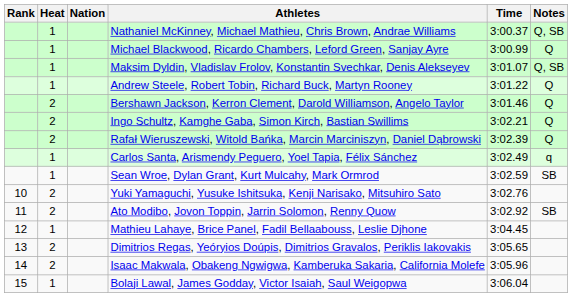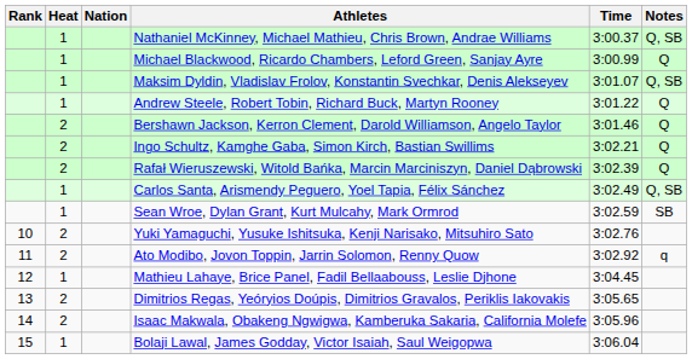 <table class="wikitable sortable" style="text-align:center">
 <tr>
 <th>Rank</th>
 <th>Heat</th>
 <th>Nation</th>
 <th>Athletes</th>
 <th>Time</th>
 <th>Notes</th>
 </tr>
 <tr bgcolor=ccffcc>
 <td></td>
 <td>1</td>
 <td align=left></td>
 <td align=left><a href='#'>Nathaniel McKinney</a>, <a href='#'>Michael Mathieu</a>, <a href='#'>Chris Brown</a>, <a href='#'>Andrae Williams</a></td>
 <td>3:00.37</td>
 <td>Q, SB</td>
 </tr>
 <tr bgcolor=ccffcc>
 <td></td>
 <td>1</td>
 <td align=left></td>
 <td align=left><a href='#'>Michael Blackwood</a>, <a href='#'>Ricardo Chambers</a>, <a href='#'>Leford Green</a>, <a href='#'>Sanjay Ayre</a></td>
 <td>3:00.99</td>
 <td>Q</td>
 </tr>
 <tr bgcolor=ccffcc>
 <td></td>
 <td>1</td>
 <td align=left></td>
 <td align=left><a href='#'>Maksim Dyldin</a>, <a href='#'>Vladislav Frolov</a>, <a href='#'>Konstantin Svechkar</a>, <a href='#'>Denis Alekseyev</a></td>
 <td>3:01.07</td>
 <td>Q, SB</td>
 </tr>
 <tr bgcolor=ddffdd>
 <td></td>
 <td>1</td>
 <td align=left></td>
 <td align=left><a href='#'>Andrew Steele</a>, <a href='#'>Robert Tobin</a>, <a href='#'>Richard Buck</a>, <a href='#'>Martyn Rooney</a></td>
 <td>3:01.22</td>
 <td>Q</td>
 </tr>
 <tr bgcolor=ccffcc>
 <td></td>
 <td>2</td>
 <td align=left></td>
 <td align=left><a href='#'>Bershawn Jackson</a>, <a href='#'>Kerron Clement</a>, <a href='#'>Darold Williamson</a>, <a href='#'>Angelo Taylor</a></td>
 <td>3:01.46</td>
 <td>Q</td>
 </tr>
 <tr bgcolor=ccffcc>
 <td></td>
 <td>2</td>
 <td align=left></td>
 <td align=left><a href='#'>Ingo Schultz</a>, <a href='#'>Kamghe Gaba</a>, <a href='#'>Simon Kirch</a>, <a href='#'>Bastian Swillims</a></td>
 <td>3:02.21</td>
 <td>Q</td>
 </tr>
 <tr bgcolor=ccffcc>
 <td></td>
 <td>2</td>
 <td align=left></td>
 <td align=left><a href='#'>Rafał Wieruszewski</a>, <a href='#'>Witold Bańka</a>, <a href='#'>Marcin Marciniszyn</a>, <a href='#'>Daniel Dąbrowski</a></td>
 <td>3:02.39</td>
 <td>Q</td>
 </tr>
 <tr bgcolor=ddffdd>
 <td></td>
 <td>1</td>
 <td align=left></td>
 <td align=left><a href='#'>Carlos Santa</a>, <a href='#'>Arismendy Peguero</a>, <a href='#'>Yoel Tapia</a>, <a href='#'>Félix Sánchez</a></td>
 <td>3:02.49</td>
-<td>q</td>
+<td>Q, SB</td>
 </tr>
 <tr>
 <td></td>
 <td>1</td>
 <td align=left></td>
 <td align=left><a href='#'>Sean Wroe</a>, <a href='#'>Dylan Grant</a>, <a href='#'>Kurt Mulcahy</a>, <a href='#'>Mark Ormrod</a></td>
 <td>3:02.59</td>
 <td>SB</td>
 </tr>
 <tr>
 <td>10</td>
 <td>2</td>
 <td align=left></td>
 <td align=left><a href='#'>Yuki Yamaguchi</a>, <a href='#'>Yusuke Ishitsuka</a>, <a href='#'>Kenji Narisako</a>, <a href='#'>Mitsuhiro Sato</a></td>
 <td>3:02.76</td>
 <td></td>
 </tr>
 <tr>
 <td>11</td>
 <td>2</td>
 <td align=left></td>
 <td align=left><a href='#'>Ato Modibo</a>, <a href='#'>Jovon Toppin</a>, <a href='#'>Jarrin Solomon</a>, <a href='#'>Renny Quow</a></td>
 <td>3:02.92</td>
-<td>SB</td>
+<td>q</td>
 </tr>
 <tr>
 <td>12</td>
 <td>1</td>
 <td align=left></td>
 <td align=left><a href='#'>Mathieu Lahaye</a>, <a href='#'>Brice Panel</a>, <a href='#'>Fadil Bellaabouss</a>, <a href='#'>Leslie Djhone</a></td>
 <td>3:04.45</td>
 <td></td>
 </tr>
 <tr>
 <td>13</td>
 <td>2</td>
 <td align=left></td>
 <td align=left><a href='#'>Dimitrios Regas</a>, <a href='#'>Yeóryios Doúpis</a>, <a href='#'>Dimitrios Gravalos</a>, <a href='#'>Periklis Iakovakis</a></td>
 <td>3:05.65</td>
 <td></td>
 </tr>
 <tr>
 <td>14</td>
 <td>2</td>
 <td align=left></td>
 <td align=left><a href='#'>Isaac Makwala</a>, <a href='#'>Obakeng Ngwigwa</a>, <a href='#'>Kamberuka Sakaria</a>, <a href='#'>California Molefe</a></td>
 <td>3:05.96</td>
 <td></td>
 </tr>
 <tr>
 <td>15</td>
 <td>1</td>
 <td align=left></td>
 <td align=left><a href='#'>Bolaji Lawal</a>, <a href='#'>James Godday</a>, <a href='#'>Victor Isaiah</a>, <a href='#'>Saul Weigopwa</a></td>
 <td>3:06.04</td>
 <td></td>
 </tr>
 </table>
